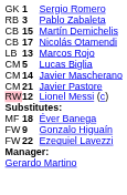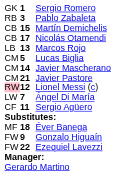 <table style="font-size:90%;" cellspacing="0" cellpadding="0" align="center">
 <tr>
 <th width=25></th>
 <th width=25></th>
 </tr>
 <tr>
 <td>GK</td>
 <td><strong>1</strong></td>
 <td><a href='#'>Sergio Romero</a></td>
 </tr>
 <tr>
 <td>RB</td>
 <td><strong>3</strong></td>
 <td><a href='#'>Pablo Zabaleta</a></td>
 </tr>
 <tr>
 <td>CB</td>
 <td><strong>15</strong></td>
 <td><a href='#'>Martín Demichelis</a></td>
 </tr>
 <tr>
 <td>CB</td>
 <td><strong>17</strong></td>
 <td><a href='#'>Nicolás Otamendi</a></td>
 </tr>
 <tr>
 <td>LB</td>
 <td><strong>13</strong></td>
 <td><a href='#'>Marcos Rojo</a></td>
 <td></td>
 </tr>
 <tr>
 <td>CM</td>
 <td><strong>5</strong></td>
 <td><a href='#'>Lucas Biglia</a></td>
 </tr>
 <tr>
 <td>CM</td>
 <td><strong>14</strong></td>
 <td><a href='#'>Javier Mascherano</a> </td>
 <td></td>
 </tr>
 <tr>
 <td>CM</td>
 <td><strong>21</strong></td>
 <td><a href='#'>Javier Pastore</a></td>
 <td></td>
 <td></td>
 </tr>
 <tr>
 <td style="background: pink;">RW</td>
 <td><strong>12</strong></td>
 <td><a href='#'>Lionel Messi</a> (<a href='#'>c</a>)</td>
 </tr>
 <tr>
+<td>LW</td>
+<td><strong>7</strong></td>
+<td><a href='#'>Ángel Di María</a></td>
+<td></td>
+<td></td>
+</tr>
+<tr>
+<td>CF</td>
+<td><strong>11</strong></td>
+<td><a href='#'>Sergio Agüero</a></td>
+<td></td>
+<td></td>
+</tr>
+<tr>
 <td colspan=3><strong>Substitutes:</strong></td>
 </tr>
 <tr>
 <td>MF</td>
 <td><strong>18</strong></td>
 <td><a href='#'>Éver Banega</a></td>
 <td></td>
 <td></td>
 </tr>
 <tr>
 <td>FW</td>
 <td><strong>9</strong></td>
 <td><a href='#'>Gonzalo Higuaín</a></td>
 <td></td>
 <td></td>
 </tr>
 <tr>
 <td>FW</td>
 <td><strong>22</strong></td>
 <td><a href='#'>Ezequiel Lavezzi</a></td>
 <td></td>
 <td></td>
 </tr>
 <tr>
 <td colspan=3><strong>Manager:</strong></td>
 </tr>
 <tr>
 <td colspan=4> <a href='#'>Gerardo Martino</a></td>
 </tr>
 </table>
